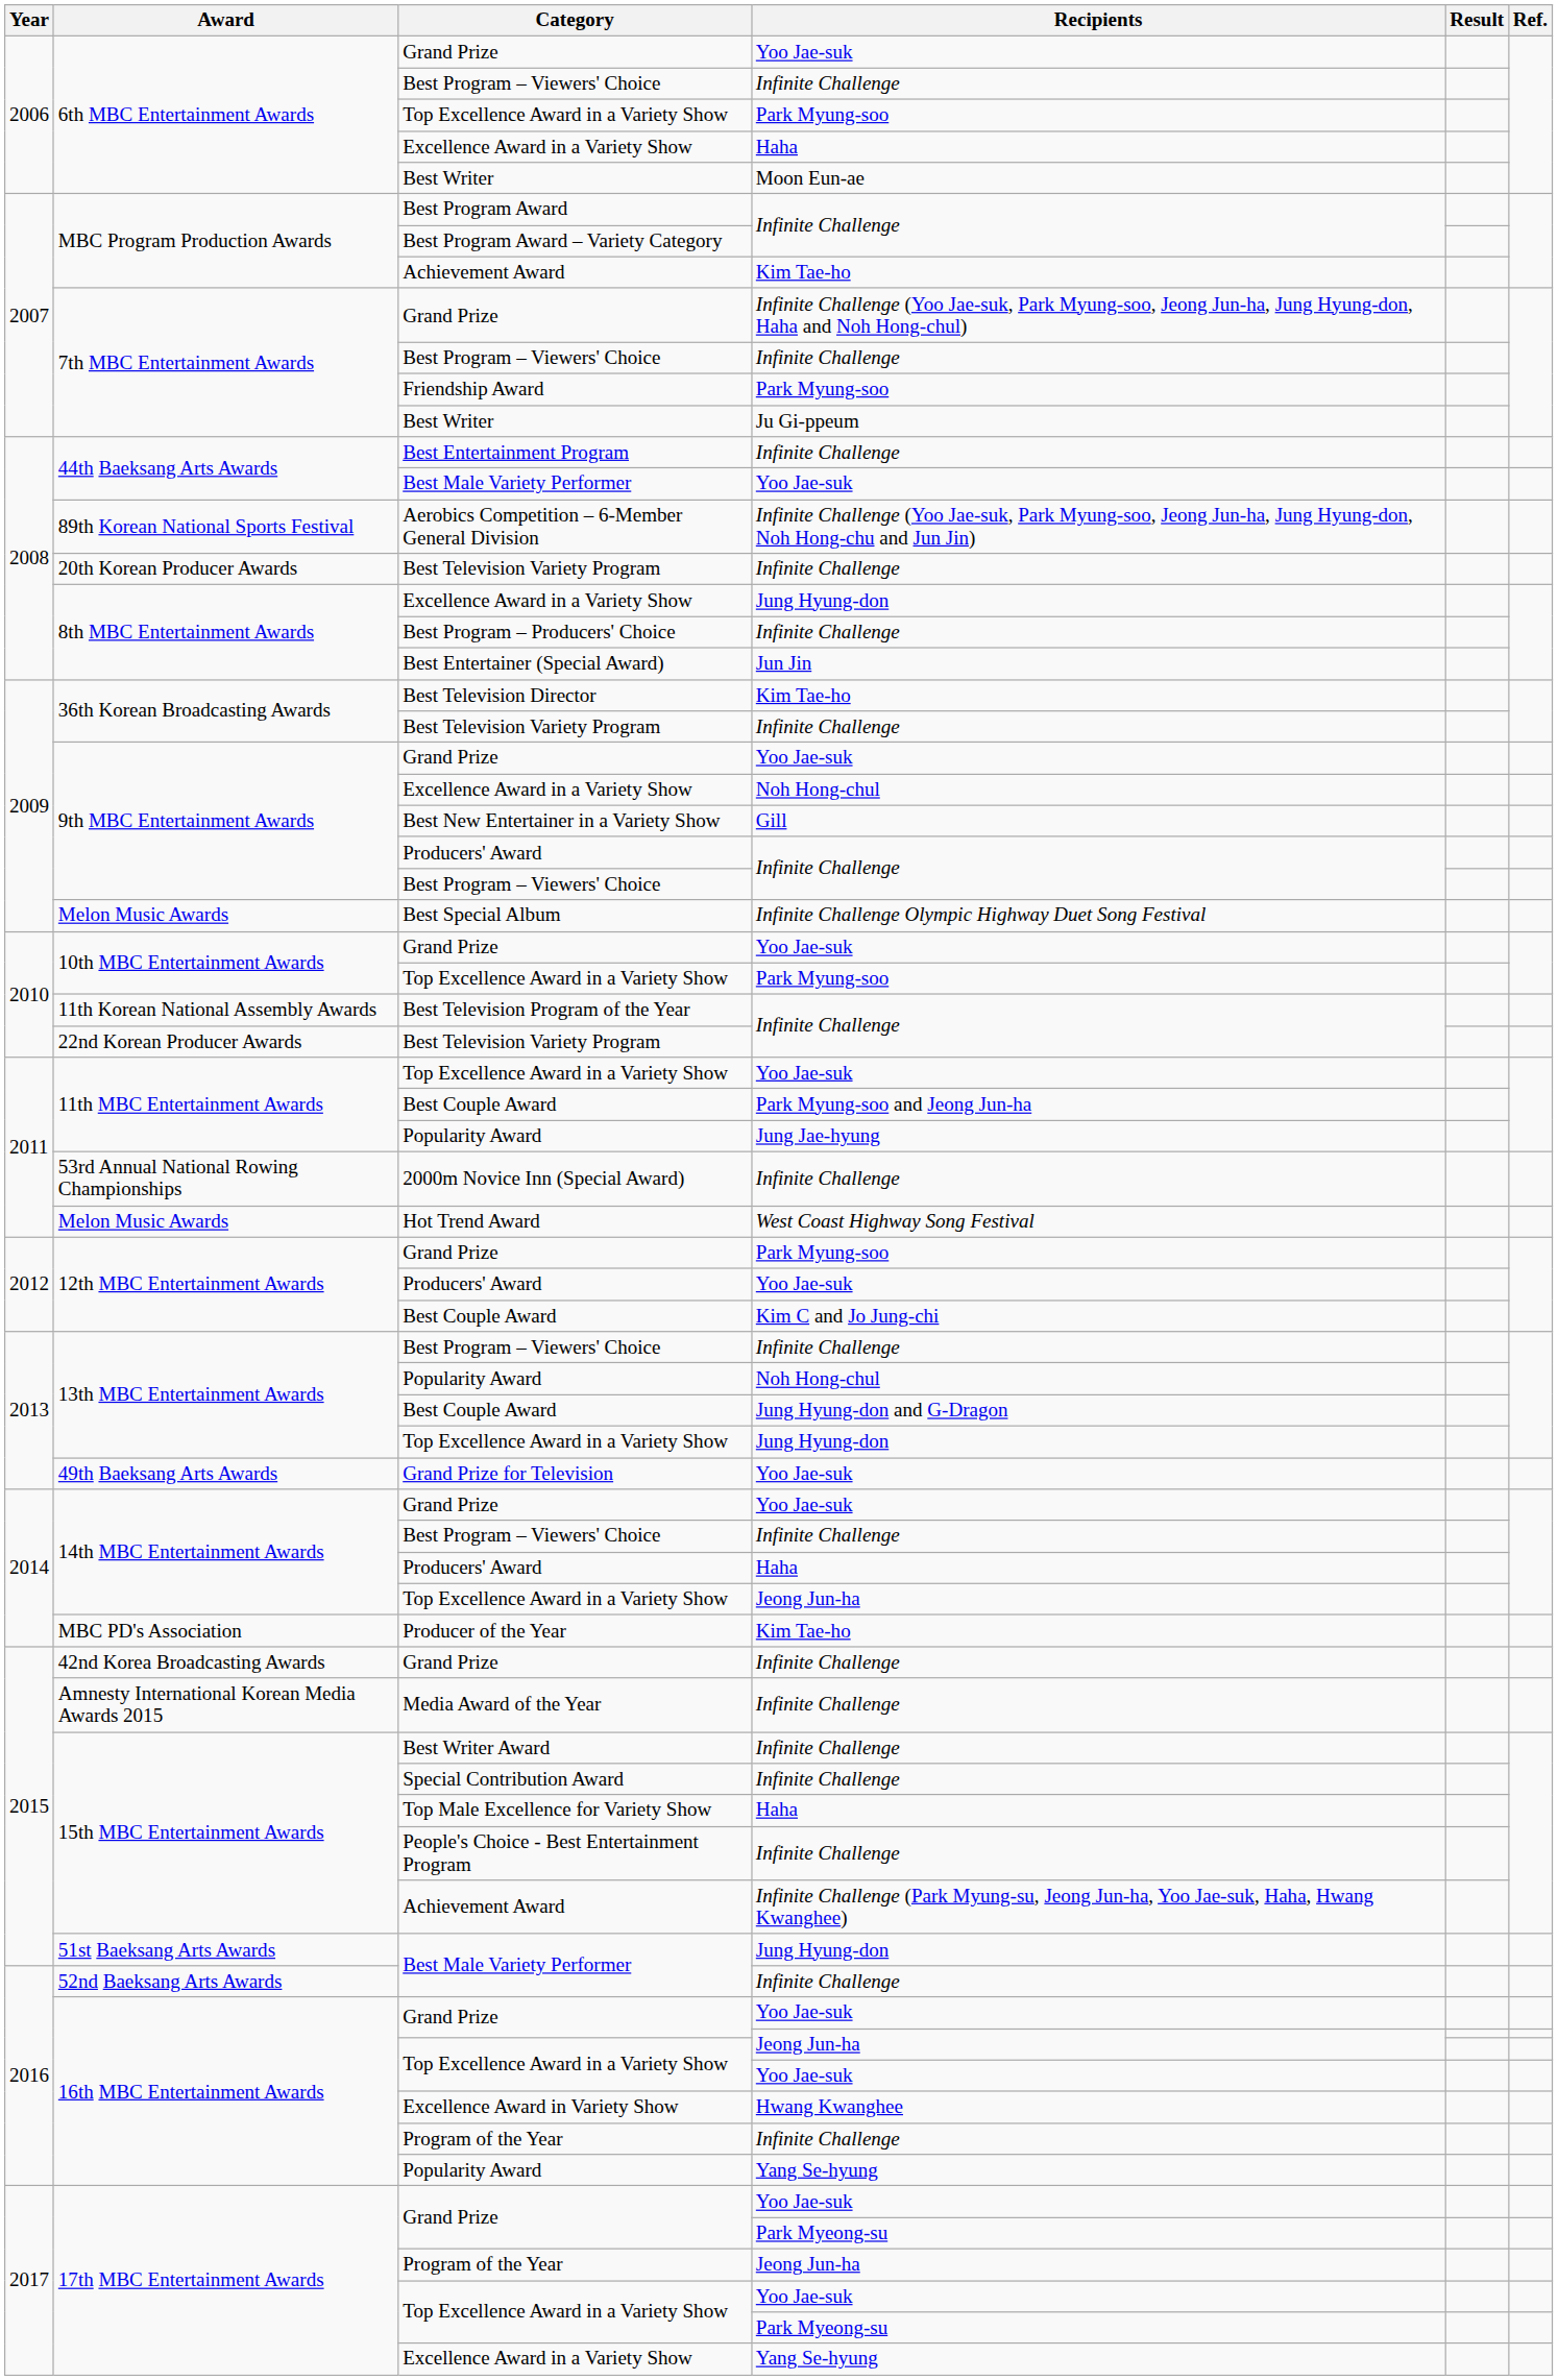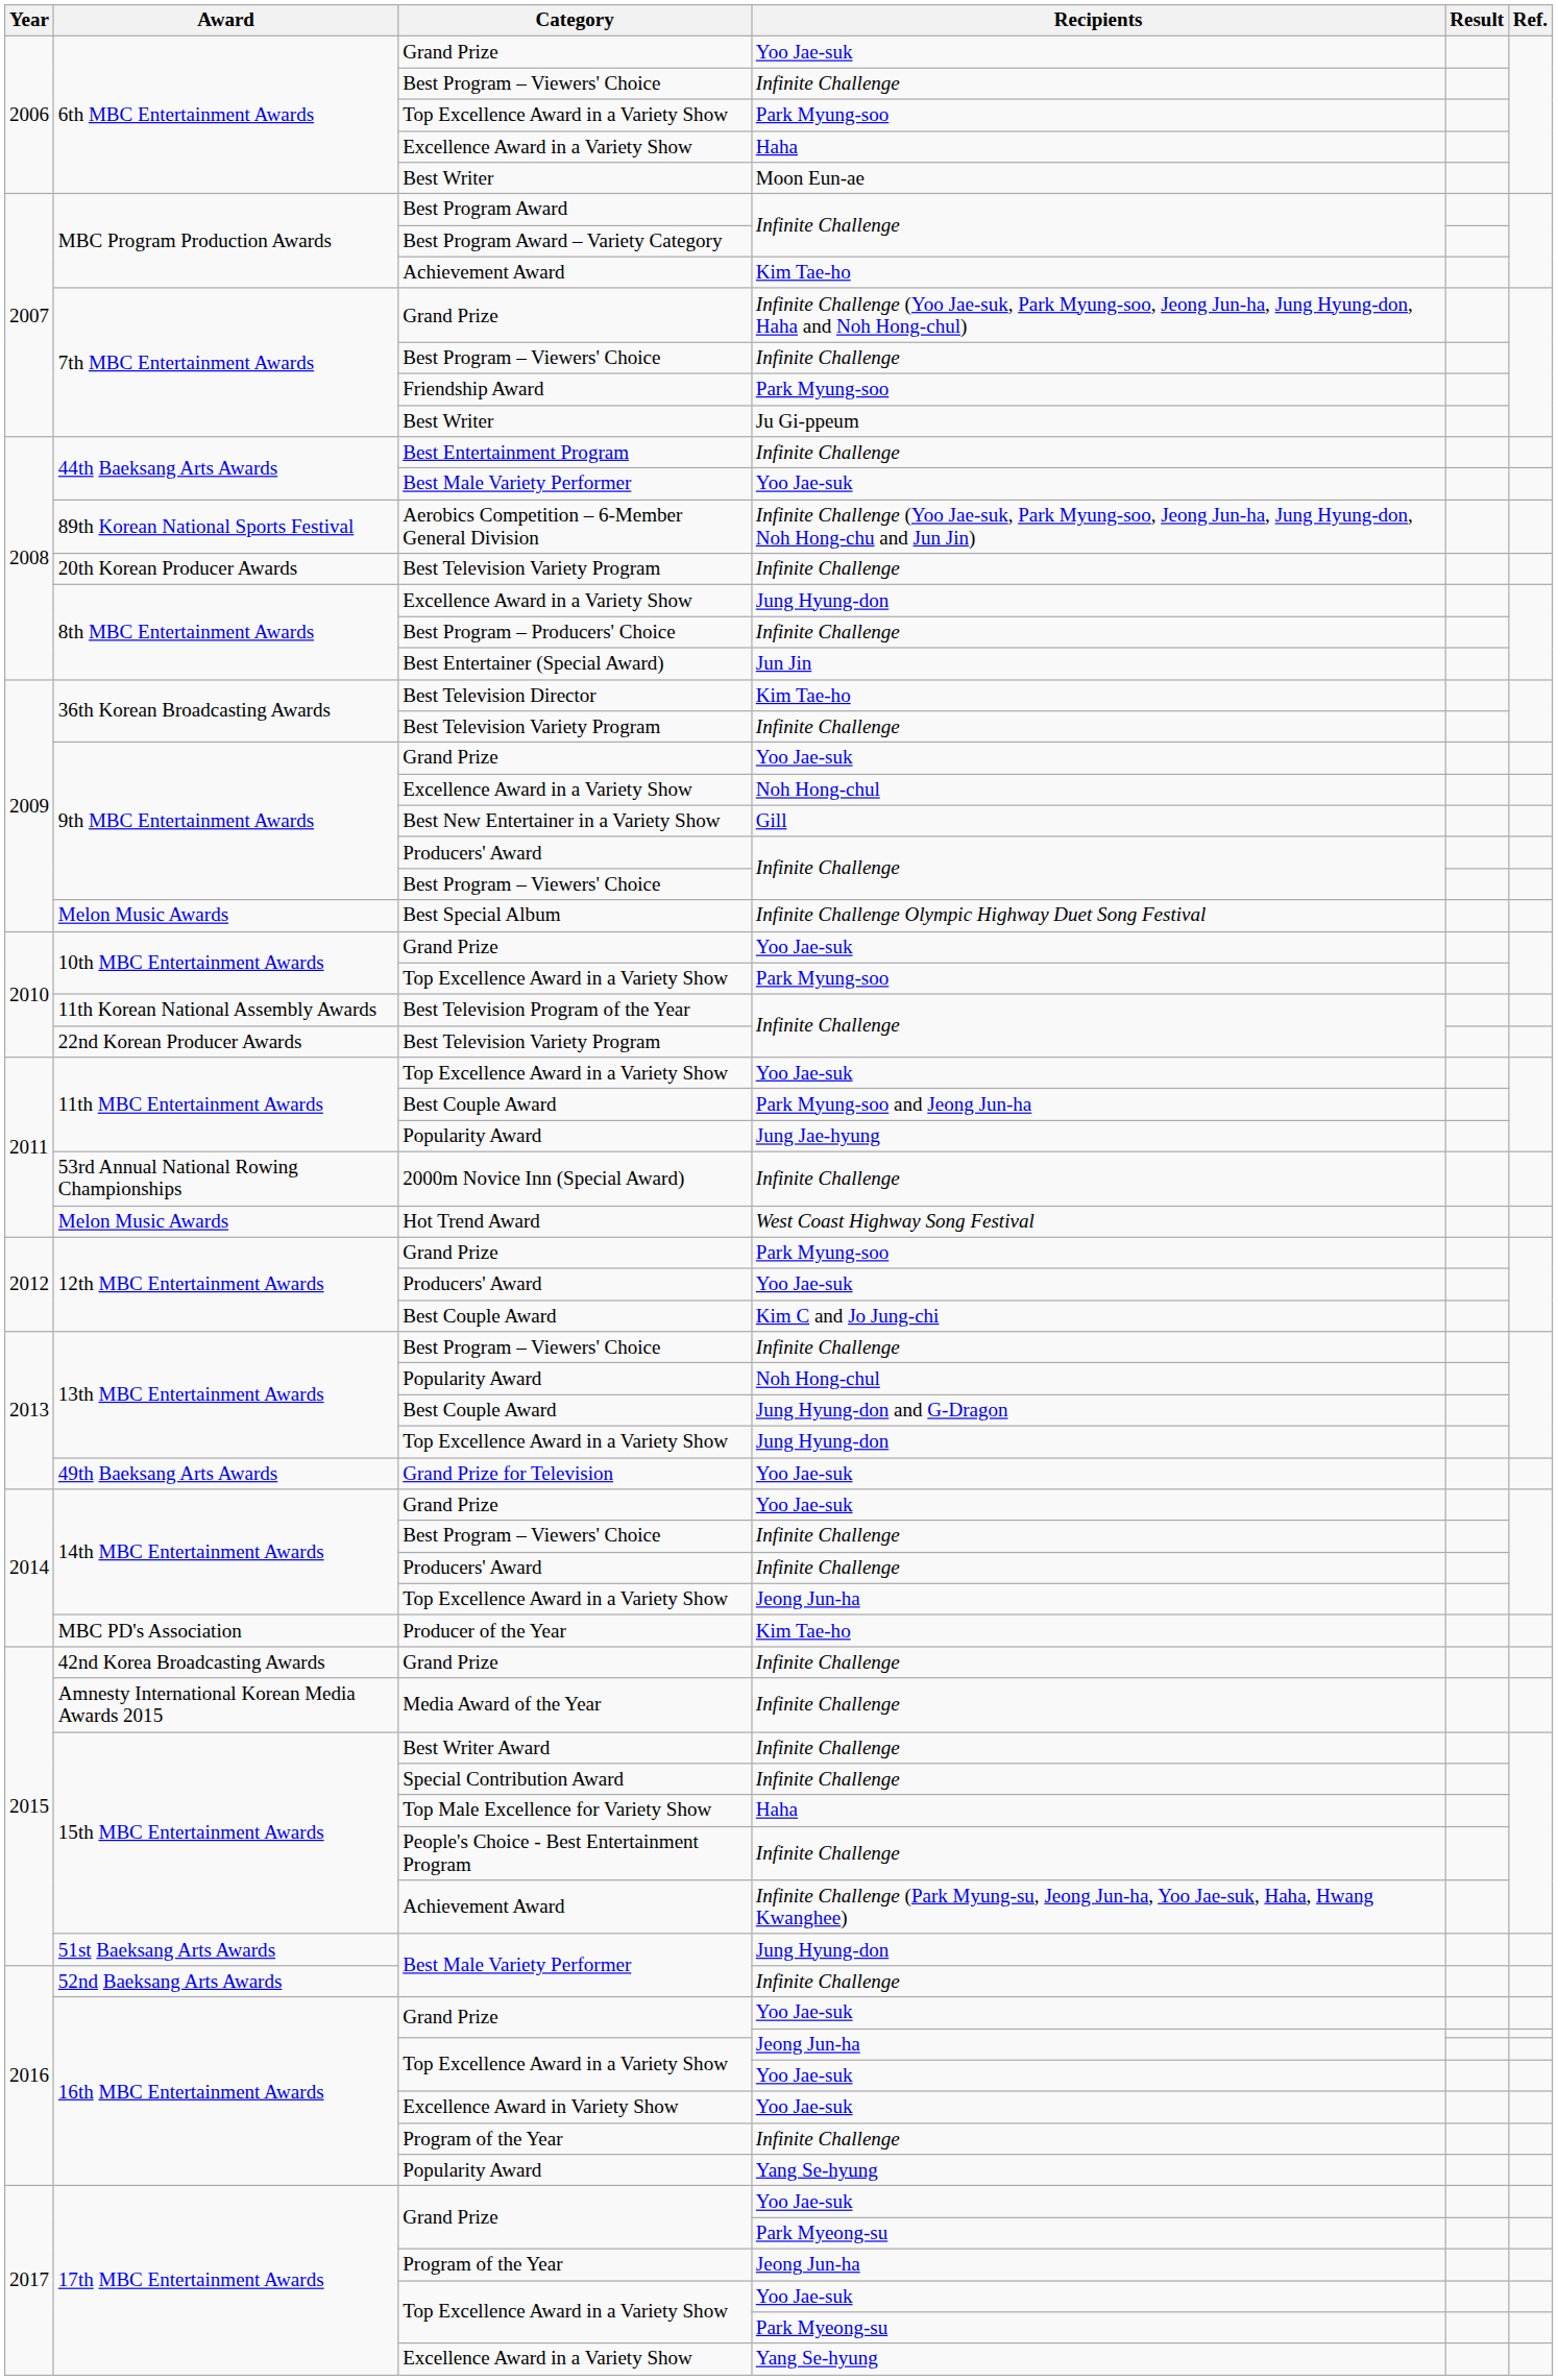 <table class="wikitable">
 <tr>
 <th>Year</th>
 <th>Award</th>
 <th>Category</th>
 <th>Recipients</th>
 <th>Result</th>
 <th>Ref.</th>
 </tr>
 <tr>
 <td rowspan="5">2006</td>
 <td rowspan="5">6th <a href='#'>MBC Entertainment Awards</a></td>
 <td>Grand Prize</td>
 <td><a href='#'>Yoo Jae-suk</a></td>
 <td></td>
 <td rowspan="5"></td>
 </tr>
 <tr>
 <td>Best Program – Viewers' Choice</td>
 <td><em>Infinite Challenge</em></td>
 <td></td>
 </tr>
 <tr>
 <td>Top Excellence Award in a Variety Show</td>
 <td><a href='#'>Park Myung-soo</a></td>
 <td></td>
 </tr>
 <tr>
 <td>Excellence Award in a Variety Show</td>
 <td><a href='#'>Haha</a></td>
 <td></td>
 </tr>
 <tr>
 <td>Best Writer</td>
 <td>Moon Eun-ae</td>
 <td></td>
 </tr>
 <tr>
 <td rowspan="7">2007</td>
 <td rowspan="3">MBC Program Production Awards</td>
 <td>Best Program Award</td>
 <td rowspan="2"><em>Infinite Challenge</em></td>
 <td></td>
 <td rowspan="3"></td>
 </tr>
 <tr>
 <td>Best Program Award – Variety Category</td>
 <td></td>
 </tr>
 <tr>
 <td>Achievement Award</td>
 <td><a href='#'>Kim Tae-ho</a></td>
 <td></td>
 </tr>
 <tr>
 <td rowspan="4">7th <a href='#'>MBC Entertainment Awards</a></td>
 <td>Grand Prize</td>
 <td><em>Infinite Challenge</em> (<a href='#'>Yoo Jae-suk</a>, <a href='#'>Park Myung-soo</a>, <a href='#'>Jeong Jun-ha</a>, <a href='#'>Jung Hyung-don</a>, <a href='#'>Haha</a> and <a href='#'>Noh Hong-chul</a>)</td>
 <td></td>
 <td rowspan="4"></td>
 </tr>
 <tr>
 <td>Best Program – Viewers' Choice</td>
 <td><em>Infinite Challenge</em></td>
 <td></td>
 </tr>
 <tr>
 <td>Friendship Award</td>
 <td><a href='#'>Park Myung-soo</a></td>
 <td></td>
 </tr>
 <tr>
 <td>Best Writer</td>
 <td>Ju Gi-ppeum</td>
 <td></td>
 </tr>
 <tr>
 <td rowspan="7">2008</td>
 <td rowspan="2"><a href='#'>44th</a> <a href='#'>Baeksang Arts Awards</a></td>
 <td><a href='#'>Best Entertainment Program</a></td>
 <td><em>Infinite Challenge</em></td>
 <td></td>
 <td></td>
 </tr>
 <tr>
 <td><a href='#'>Best Male Variety Performer</a></td>
 <td><a href='#'>Yoo Jae-suk</a></td>
 <td></td>
 <td></td>
 </tr>
 <tr>
 <td>89th <a href='#'>Korean National Sports Festival</a></td>
 <td>Aerobics Competition – 6-Member General Division</td>
 <td><em>Infinite Challenge</em> (<a href='#'>Yoo Jae-suk</a>, <a href='#'>Park Myung-soo</a>, <a href='#'>Jeong Jun-ha</a>, <a href='#'>Jung Hyung-don</a>, <a href='#'>Noh Hong-chu</a> and <a href='#'>Jun Jin</a>)</td>
 <td></td>
 <td></td>
 </tr>
 <tr>
 <td>20th Korean Producer Awards</td>
 <td>Best Television Variety Program</td>
 <td><em>Infinite Challenge</em></td>
 <td></td>
 <td></td>
 </tr>
 <tr>
 <td rowspan="3">8th <a href='#'>MBC Entertainment Awards</a></td>
 <td>Excellence Award in a Variety Show</td>
 <td><a href='#'>Jung Hyung-don</a></td>
 <td></td>
 <td rowspan="3"></td>
 </tr>
 <tr>
 <td>Best Program – Producers' Choice</td>
 <td><em>Infinite Challenge</em></td>
 <td></td>
 </tr>
 <tr>
 <td>Best Entertainer (Special Award)</td>
 <td><a href='#'>Jun Jin</a></td>
 <td></td>
 </tr>
 <tr>
 <td rowspan="8">2009</td>
 <td rowspan="2">36th Korean Broadcasting Awards</td>
 <td>Best Television Director</td>
 <td><a href='#'>Kim Tae-ho</a></td>
 <td></td>
 <td rowspan="2"></td>
 </tr>
 <tr>
 <td>Best Television Variety Program</td>
 <td><em>Infinite Challenge</em></td>
 <td></td>
 </tr>
 <tr>
 <td rowspan="5">9th <a href='#'>MBC Entertainment Awards</a></td>
 <td>Grand Prize</td>
 <td><a href='#'>Yoo Jae-suk</a></td>
 <td></td>
 <td></td>
 </tr>
 <tr>
 <td>Excellence Award in a Variety Show</td>
 <td><a href='#'>Noh Hong-chul</a></td>
 <td></td>
 <td></td>
 </tr>
 <tr>
 <td>Best New Entertainer in a Variety Show</td>
 <td><a href='#'>Gill</a></td>
 <td></td>
 <td></td>
 </tr>
 <tr>
 <td>Producers' Award</td>
 <td rowspan="2"><em>Infinite Challenge</em></td>
 <td></td>
 <td></td>
 </tr>
 <tr>
 <td>Best Program – Viewers' Choice</td>
 <td></td>
 <td></td>
 </tr>
 <tr>
 <td><a href='#'>Melon Music Awards</a></td>
 <td>Best Special Album</td>
 <td><em>Infinite Challenge Olympic Highway Duet Song Festival</em></td>
 <td></td>
 <td></td>
 </tr>
 <tr>
 <td rowspan="4">2010</td>
 <td rowspan="2">10th <a href='#'>MBC Entertainment Awards</a></td>
 <td>Grand Prize</td>
 <td><a href='#'>Yoo Jae-suk</a></td>
 <td></td>
 <td rowspan="2"></td>
 </tr>
 <tr>
 <td>Top Excellence Award in a Variety Show</td>
 <td><a href='#'>Park Myung-soo</a></td>
 <td></td>
 </tr>
 <tr>
 <td>11th Korean National Assembly Awards</td>
 <td>Best Television Program of the Year</td>
 <td rowspan="2"><em>Infinite Challenge</em></td>
 <td></td>
 <td></td>
 </tr>
 <tr>
 <td>22nd Korean Producer Awards</td>
 <td>Best Television Variety Program</td>
 <td></td>
 <td></td>
 </tr>
 <tr>
 <td rowspan="5">2011</td>
 <td rowspan="3">11th <a href='#'>MBC Entertainment Awards</a></td>
 <td>Top Excellence Award in a Variety Show</td>
 <td><a href='#'>Yoo Jae-suk</a></td>
 <td></td>
 <td rowspan="3"></td>
 </tr>
 <tr>
 <td>Best Couple Award</td>
 <td><a href='#'>Park Myung-soo</a> and <a href='#'>Jeong Jun-ha</a></td>
 <td></td>
 </tr>
 <tr>
 <td>Popularity Award</td>
 <td><a href='#'>Jung Jae-hyung</a></td>
 <td></td>
 </tr>
 <tr>
 <td>53rd Annual National Rowing Championships</td>
 <td>2000m Novice Inn (Special Award)</td>
 <td><em>Infinite Challenge</em></td>
 <td></td>
 <td></td>
 </tr>
 <tr>
 <td><a href='#'>Melon Music Awards</a></td>
 <td>Hot Trend Award</td>
 <td><em>West Coast Highway Song Festival</em></td>
 <td></td>
 <td></td>
 </tr>
 <tr>
 <td rowspan="3">2012</td>
 <td rowspan="3">12th <a href='#'>MBC Entertainment Awards</a></td>
 <td>Grand Prize</td>
 <td><a href='#'>Park Myung-soo</a></td>
 <td></td>
 <td rowspan="3"></td>
 </tr>
 <tr>
 <td>Producers' Award</td>
 <td><a href='#'>Yoo Jae-suk</a></td>
 <td></td>
 </tr>
 <tr>
 <td>Best Couple Award</td>
 <td><a href='#'>Kim C</a> and <a href='#'>Jo Jung-chi</a></td>
 <td></td>
 </tr>
 <tr>
 <td rowspan="5">2013</td>
 <td rowspan="4">13th <a href='#'>MBC Entertainment Awards</a></td>
 <td>Best Program – Viewers' Choice</td>
 <td><em>Infinite Challenge</em></td>
 <td></td>
 <td rowspan="4"></td>
 </tr>
 <tr>
 <td>Popularity Award</td>
 <td><a href='#'>Noh Hong-chul</a></td>
 <td></td>
 </tr>
 <tr>
 <td>Best Couple Award</td>
 <td><a href='#'>Jung Hyung-don</a> and <a href='#'>G-Dragon</a></td>
 <td></td>
 </tr>
 <tr>
 <td>Top Excellence Award in a Variety Show</td>
 <td><a href='#'>Jung Hyung-don</a></td>
 <td></td>
 </tr>
 <tr>
 <td><a href='#'>49th</a> <a href='#'>Baeksang Arts Awards</a></td>
 <td><a href='#'>Grand Prize for Television</a></td>
 <td><a href='#'>Yoo Jae-suk</a></td>
 <td></td>
 <td></td>
 </tr>
 <tr>
 <td rowspan="5">2014</td>
 <td rowspan="4">14th <a href='#'>MBC Entertainment Awards</a></td>
 <td>Grand Prize</td>
 <td><a href='#'>Yoo Jae-suk</a></td>
 <td></td>
 <td rowspan="4"></td>
 </tr>
 <tr>
 <td>Best Program – Viewers' Choice</td>
 <td><em>Infinite Challenge</em></td>
 <td></td>
 </tr>
 <tr>
 <td>Producers' Award</td>
-<td><a href='#'>Haha</a></td>
+<td><em>Infinite Challenge</em></td>
 <td></td>
 </tr>
 <tr>
 <td>Top Excellence Award in a Variety Show</td>
 <td><a href='#'>Jeong Jun-ha</a></td>
 <td></td>
 </tr>
 <tr>
 <td>MBC PD's Association</td>
 <td>Producer of the Year</td>
 <td><a href='#'>Kim Tae-ho</a></td>
 <td></td>
 <td></td>
 </tr>
 <tr>
 <td rowspan="8">2015</td>
 <td>42nd Korea Broadcasting Awards</td>
 <td>Grand Prize</td>
 <td><em>Infinite Challenge</em></td>
 <td></td>
 <td><strong></strong></td>
 </tr>
 <tr>
 <td>Amnesty International Korean Media Awards 2015</td>
 <td>Media Award of the Year</td>
 <td><em>Infinite Challenge</em></td>
 <td></td>
 <td></td>
 </tr>
 <tr>
 <td rowspan="5">15th <a href='#'>MBC Entertainment Awards</a></td>
 <td>Best Writer Award</td>
 <td><em>Infinite Challenge</em></td>
 <td></td>
 <td rowspan="5"></td>
 </tr>
 <tr>
 <td>Special Contribution Award</td>
 <td><em>Infinite Challenge</em></td>
 <td></td>
 </tr>
 <tr>
 <td>Top Male Excellence for Variety Show</td>
 <td><a href='#'>Haha</a></td>
 <td></td>
 </tr>
 <tr>
 <td>People's Choice - Best Entertainment Program</td>
 <td><em>Infinite Challenge</em></td>
 <td></td>
 </tr>
 <tr>
 <td>Achievement Award</td>
 <td><em>Infinite Challenge</em> (<a href='#'>Park Myung-su</a>, <a href='#'>Jeong Jun-ha</a>, <a href='#'>Yoo Jae-suk</a>, <a href='#'>Haha</a>, <a href='#'>Hwang Kwanghee</a>)</td>
 <td></td>
 </tr>
 <tr>
 <td><a href='#'>51st</a> <a href='#'>Baeksang Arts Awards</a></td>
 <td rowspan="2"><a href='#'>Best Male Variety Performer</a></td>
 <td><a href='#'>Jung Hyung-don</a></td>
 <td></td>
 <td></td>
 </tr>
 <tr>
 <td rowspan="8">2016</td>
 <td><a href='#'>52nd</a> <a href='#'>Baeksang Arts Awards</a></td>
 <td><em>Infinite Challenge</em></td>
 <td></td>
 <td></td>
 </tr>
 <tr>
 <td rowspan="7"><a href='#'>16th</a> <a href='#'>MBC Entertainment Awards</a></td>
 <td rowspan="2">Grand Prize</td>
 <td><a href='#'>Yoo Jae-suk</a></td>
 <td></td>
 <td></td>
 </tr>
 <tr>
 <td rowspan="2"><a href='#'>Jeong Jun-ha</a></td>
 <td></td>
 <td></td>
 </tr>
 <tr>
 <td rowspan="2">Top Excellence Award in a Variety Show</td>
 <td></td>
 <td></td>
 </tr>
 <tr>
 <td><a href='#'>Yoo Jae-suk</a></td>
 <td></td>
 <td></td>
 </tr>
 <tr>
 <td>Excellence Award in Variety Show</td>
-<td><a href='#'>Hwang Kwanghee</a></td>
+<td><a href='#'>Yoo Jae-suk</a></td>
 <td></td>
 <td></td>
 </tr>
 <tr>
 <td>Program of the Year</td>
 <td><em>Infinite Challenge</em></td>
 <td></td>
 <td></td>
 </tr>
 <tr>
 <td>Popularity Award</td>
 <td><a href='#'>Yang Se-hyung</a></td>
 <td></td>
 <td></td>
 </tr>
 <tr>
 <td rowspan="6">2017</td>
 <td rowspan="6"><a href='#'>17th</a> <a href='#'>MBC Entertainment Awards</a></td>
 <td rowspan="2">Grand Prize</td>
 <td><a href='#'>Yoo Jae-suk</a></td>
 <td></td>
 <td></td>
 </tr>
 <tr>
 <td><a href='#'>Park Myeong-su</a></td>
 <td></td>
 <td></td>
 </tr>
 <tr>
 <td>Program of the Year</td>
 <td><a href='#'>Jeong Jun-ha</a></td>
 <td></td>
 <td></td>
 </tr>
 <tr>
 <td rowspan="2">Top Excellence Award in a Variety Show</td>
 <td><a href='#'>Yoo Jae-suk</a></td>
 <td></td>
 <td></td>
 </tr>
 <tr>
 <td><a href='#'>Park Myeong-su</a></td>
 <td></td>
 <td></td>
 </tr>
 <tr>
 <td>Excellence Award in a Variety Show</td>
 <td><a href='#'>Yang Se-hyung</a></td>
 <td></td>
 <td></td>
 </tr>
 </table>
